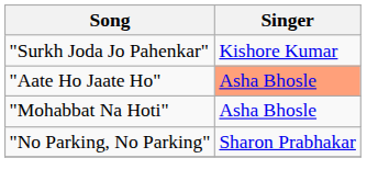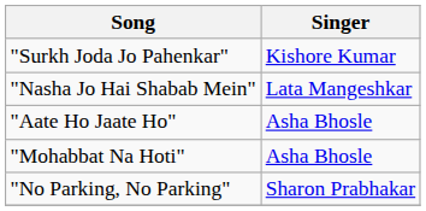 <table class="wikitable">
 <tr>
 <th>Song</th>
 <th>Singer</th>
 </tr>
 <tr>
 <td>"Surkh Joda Jo Pahenkar"</td>
 <td><a href='#'>Kishore Kumar</a></td>
 </tr>
 <tr>
+<td>"Nasha Jo Hai Shabab Mein"</td>
+<td><a href='#'>Lata Mangeshkar</a></td>
+</tr>
+<tr>
 <td>"Aate Ho Jaate Ho"</td>
-<td style="background: lightsalmon;"><a href='#'>Asha Bhosle</a></td>
+<td><a href='#'>Asha Bhosle</a></td>
 </tr>
 <tr>
 <td>"Mohabbat Na Hoti"</td>
 <td><a href='#'>Asha Bhosle</a></td>
 </tr>
 <tr>
 <td>"No Parking, No Parking"</td>
 <td><a href='#'>Sharon Prabhakar</a></td>
 </tr>
 <tr>
 </tr>
 </table>
